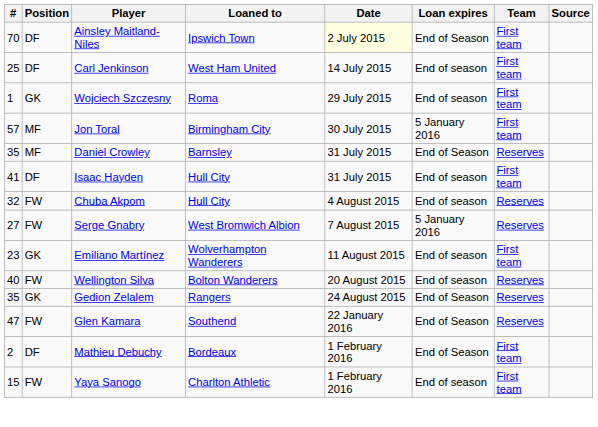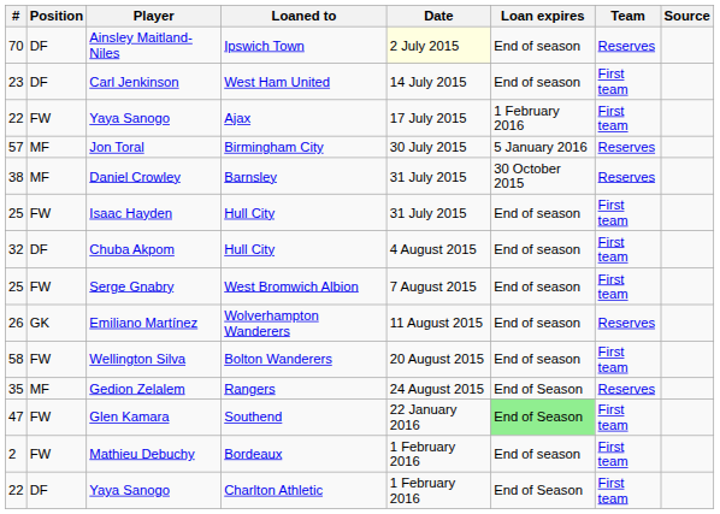 <table class="wikitable sortable" style="width:90%; text-align:center; font-size:95%; text-align:left;">
 <tr>
 <th>#</th>
 <th>Position</th>
 <th>Player</th>
 <th>Loaned to</th>
 <th>Date</th>
 <th>Loan expires</th>
 <th>Team</th>
 <th>Source</th>
 </tr>
 <tr>
 <td>70</td>
 <td>DF</td>
 <td> <a href='#'>Ainsley Maitland-Niles</a></td>
 <td> <a href='#'>Ipswich Town</a></td>
 <td style="background: lightyellow;">2 July 2015</td>
-<td>End of Season</td>
-<td><a href='#'>First team</a></td>
+<td>End of season</td>
+<td><a href='#'>Reserves</a></td>
 <td></td>
 </tr>
 <tr>
-<td>25</td>
+<td>23</td>
 <td>DF</td>
 <td> <a href='#'>Carl Jenkinson</a></td>
 <td> <a href='#'>West Ham United</a></td>
 <td>14 July 2015</td>
 <td>End of season</td>
 <td><a href='#'>First team</a></td>
 <td></td>
 </tr>
 <tr>
-<td>1</td>
-<td>GK</td>
-<td> <a href='#'>Wojciech Szczęsny</a></td>
-<td> <a href='#'>Roma</a></td>
-<td>29 July 2015</td>
-<td>End of season</td>
+<td>22</td>
+<td>FW</td>
+<td> <a href='#'>Yaya Sanogo</a></td>
+<td> <a href='#'>Ajax</a></td>
+<td>17 July 2015</td>
+<td>1 February 2016</td>
 <td><a href='#'>First team</a></td>
 <td></td>
 </tr>
 <tr>
 <td>57</td>
 <td>MF</td>
 <td> <a href='#'>Jon Toral</a></td>
 <td> <a href='#'>Birmingham City</a></td>
 <td>30 July 2015</td>
 <td>5 January 2016</td>
-<td><a href='#'>First team</a></td>
+<td><a href='#'>Reserves</a></td>
 <td></td>
 </tr>
 <tr>
-<td>35</td>
+<td>38</td>
 <td>MF</td>
 <td> <a href='#'>Daniel Crowley</a></td>
 <td> <a href='#'>Barnsley</a></td>
 <td>31 July 2015</td>
-<td>End of Season</td>
+<td>30 October 2015</td>
 <td><a href='#'>Reserves</a></td>
 <td></td>
 </tr>
 <tr>
-<td>41</td>
-<td>DF</td>
+<td>25</td>
+<td>FW</td>
 <td> <a href='#'>Isaac Hayden</a></td>
 <td> <a href='#'>Hull City</a></td>
 <td>31 July 2015</td>
 <td>End of season</td>
 <td><a href='#'>First team</a></td>
 <td></td>
 </tr>
 <tr>
 <td>32</td>
-<td>FW</td>
+<td>DF</td>
 <td> <a href='#'>Chuba Akpom</a></td>
 <td> <a href='#'>Hull City</a></td>
 <td>4 August 2015</td>
+<td>End of season</td>
+<td><a href='#'>First team</a></td>
+<td></td>
+</tr>
+<tr>
+<td>25</td>
+<td>FW</td>
+<td> <a href='#'>Serge Gnabry</a></td>
+<td> <a href='#'>West Bromwich Albion</a></td>
+<td>7 August 2015</td>
+<td>End of season</td>
+<td><a href='#'>First team</a></td>
+<td></td>
+</tr>
+<tr>
+<td>26</td>
+<td>GK</td>
+<td> <a href='#'>Emiliano Martínez</a></td>
+<td> <a href='#'>Wolverhampton Wanderers</a></td>
+<td>11 August 2015</td>
 <td>End of season</td>
 <td><a href='#'>Reserves</a></td>
 <td></td>
 </tr>
 <tr>
-<td>27</td>
+<td>58</td>
 <td>FW</td>
-<td> <a href='#'>Serge Gnabry</a></td>
-<td> <a href='#'>West Bromwich Albion</a></td>
-<td>7 August 2015</td>
-<td>5 January 2016</td>
-<td><a href='#'>Reserves</a></td>
-<td></td>
-</tr>
-<tr>
-<td>23</td>
-<td>GK</td>
-<td> <a href='#'>Emiliano Martínez</a></td>
-<td> <a href='#'>Wolverhampton Wanderers</a></td>
-<td>11 August 2015</td>
+<td> <a href='#'>Wellington Silva</a></td>
+<td> <a href='#'>Bolton Wanderers</a></td>
+<td>20 August 2015</td>
 <td>End of season</td>
 <td><a href='#'>First team</a></td>
 <td></td>
 </tr>
 <tr>
-<td>40</td>
-<td>FW</td>
-<td> <a href='#'>Wellington Silva</a></td>
-<td> <a href='#'>Bolton Wanderers</a></td>
-<td>20 August 2015</td>
-<td>End of season</td>
-<td><a href='#'>Reserves</a></td>
-<td></td>
-</tr>
-<tr>
 <td>35</td>
-<td>GK</td>
+<td>MF</td>
 <td> <a href='#'>Gedion Zelalem</a></td>
 <td> <a href='#'>Rangers</a></td>
 <td>24 August 2015</td>
 <td>End of Season</td>
 <td><a href='#'>Reserves</a></td>
 <td></td>
 </tr>
 <tr>
 <td>47</td>
 <td>FW</td>
 <td> <a href='#'>Glen Kamara</a></td>
 <td> <a href='#'>Southend</a></td>
 <td>22 January 2016</td>
-<td>End of Season</td>
-<td><a href='#'>Reserves</a></td>
+<td style="background: lightgreen;">End of Season</td>
+<td><a href='#'>First team</a></td>
 <td></td>
 </tr>
 <tr>
 <td>2</td>
-<td>DF</td>
+<td>FW</td>
 <td> <a href='#'>Mathieu Debuchy</a></td>
 <td> <a href='#'>Bordeaux</a></td>
+<td>1 February 2016</td>
+<td>End of season</td>
+<td><a href='#'>First team</a></td>
+<td></td>
+</tr>
+<tr>
+<td>22</td>
+<td>DF</td>
+<td> <a href='#'>Yaya Sanogo</a></td>
+<td> <a href='#'>Charlton Athletic</a></td>
 <td>1 February 2016</td>
 <td>End of Season</td>
 <td><a href='#'>First team</a></td>
 <td></td>
 </tr>
-<tr>
-<td>15</td>
-<td>FW</td>
-<td> <a href='#'>Yaya Sanogo</a></td>
-<td> <a href='#'>Charlton Athletic</a></td>
-<td>1 February 2016</td>
-<td>End of season</td>
-<td><a href='#'>First team</a></td>
-<td></td>
-</tr>
 </table>
